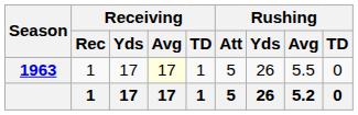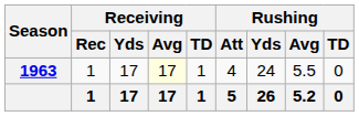 <table class="wikitable" style="text-align:center;">
 <tr>
 <th rowspan="2">Season</th>
 <th colspan="4">Receiving</th>
 <th colspan="4">Rushing</th>
 </tr>
 <tr>
 <th>Rec</th>
 <th>Yds</th>
 <th>Avg</th>
 <th>TD</th>
 <th>Att</th>
 <th>Yds</th>
 <th>Avg</th>
 <th>TD</th>
 </tr>
 <tr>
 <th><a href='#'>1963</a></th>
 <td>1</td>
 <td>17</td>
 <td style="background: lightyellow;">17</td>
 <td>1</td>
-<td>5</td>
-<td>26</td>
+<td>4</td>
+<td>24</td>
 <td>5.5</td>
 <td>0</td>
 </tr>
 <tr>
 <th></th>
 <th>1</th>
 <th>17</th>
 <th>17</th>
 <th>1</th>
 <th>5</th>
 <th>26</th>
 <th>5.2</th>
 <th>0</th>
 </tr>
 </table>
